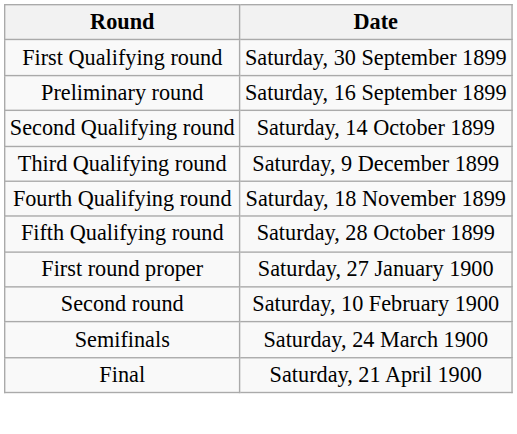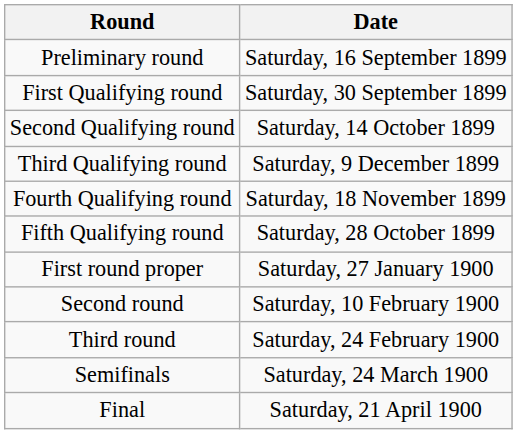 <table class="wikitable" style="text-align: center">
 <tr>
 <th>Round</th>
 <th>Date</th>
 </tr>
 <tr>
+<td>Preliminary round</td>
+<td>Saturday, 16 September 1899</td>
+</tr>
+<tr>
 <td>First Qualifying round</td>
 <td>Saturday, 30 September 1899</td>
-</tr>
-<tr>
-<td>Preliminary round</td>
-<td>Saturday, 16 September 1899</td>
 </tr>
 <tr>
 <td>Second Qualifying round</td>
 <td>Saturday, 14 October 1899</td>
 </tr>
 <tr>
 <td>Third Qualifying round</td>
 <td>Saturday, 9 December 1899</td>
 </tr>
 <tr>
 <td>Fourth Qualifying round</td>
 <td>Saturday, 18 November 1899</td>
 </tr>
 <tr>
 <td>Fifth Qualifying round</td>
 <td>Saturday, 28 October 1899</td>
 </tr>
 <tr>
 <td>First round proper</td>
 <td>Saturday, 27 January 1900</td>
 </tr>
 <tr>
 <td>Second round</td>
 <td>Saturday, 10 February 1900</td>
 </tr>
 <tr>
+<td>Third round</td>
+<td>Saturday, 24 February 1900</td>
+</tr>
+<tr>
 <td>Semifinals</td>
 <td>Saturday, 24 March 1900</td>
 </tr>
 <tr>
 <td>Final</td>
 <td>Saturday, 21 April 1900</td>
 </tr>
 </table>
